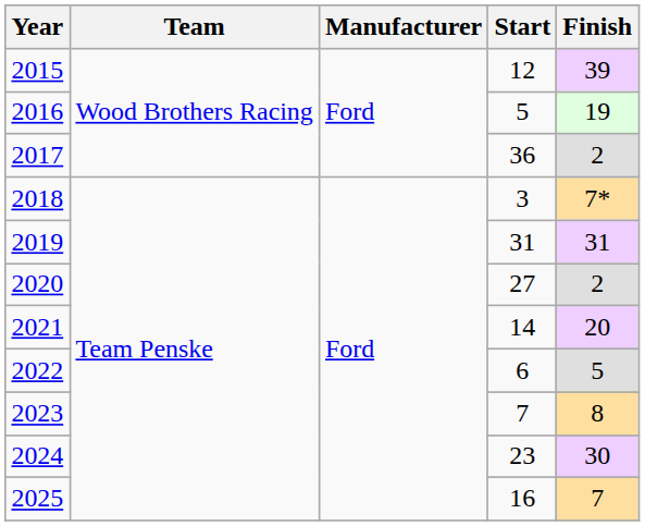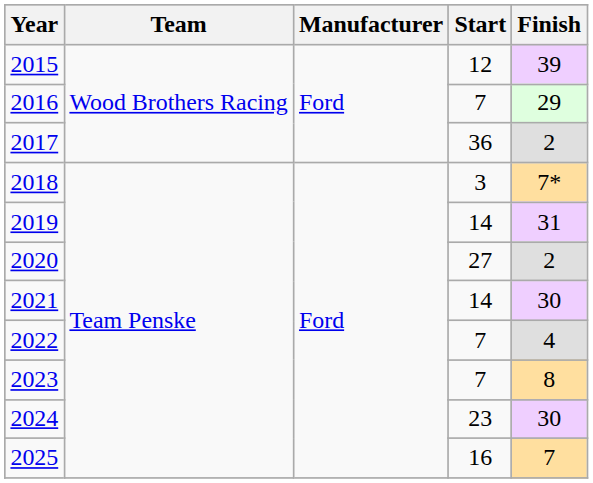 <table class="wikitable" style="font-size: 90%;">
 <tr>
 <th>Year</th>
 <th>Team</th>
 <th>Manufacturer</th>
 <th>Start</th>
 <th>Finish</th>
 </tr>
 <tr>
 <td><a href='#'>2015</a></td>
 <td rowspan=3><a href='#'>Wood Brothers Racing</a></td>
 <td rowspan=3><a href='#'>Ford</a></td>
 <td align=center>12</td>
 <td align=center style="background:#EFCFFF;">39</td>
 </tr>
 <tr>
 <td><a href='#'>2016</a></td>
-<td align=center>5</td>
-<td align=center style="background:#DFFFDF;">19</td>
+<td align=center>7</td>
+<td align=center style="background:#DFFFDF;">29</td>
 </tr>
 <tr>
 <td><a href='#'>2017</a></td>
 <td align=center>36</td>
 <td align=center style="background:#DFDFDF;">2</td>
 </tr>
 <tr>
 <td><a href='#'>2018</a></td>
 <td rowspan=8><a href='#'>Team Penske</a></td>
 <td rowspan=8><a href='#'>Ford</a></td>
 <td align=center>3</td>
 <td align=center style="background:#FFDF9F;">7*</td>
 </tr>
 <tr>
 <td><a href='#'>2019</a></td>
-<td align=center>31</td>
+<td align=center>14</td>
 <td align=center style="background:#EFCFFF;">31</td>
 </tr>
 <tr>
 <td><a href='#'>2020</a></td>
 <td align=center>27</td>
 <td align=center style="background:#DFDFDF;">2</td>
 </tr>
 <tr>
 <td><a href='#'>2021</a></td>
 <td align=center>14</td>
-<td align=center style="background:#EFCFFF;">20</td>
+<td align=center style="background:#EFCFFF;">30</td>
 </tr>
 <tr>
 <td><a href='#'>2022</a></td>
-<td align=center>6</td>
-<td align=center style="background:#DFDFDF;">5</td>
+<td align=center>7</td>
+<td align=center style="background:#DFDFDF;">4</td>
 </tr>
 <tr>
 <td><a href='#'>2023</a></td>
 <td align=center>7</td>
 <td align=center style="background:#FFDF9F;">8</td>
 </tr>
 <tr>
 <td><a href='#'>2024</a></td>
 <td align=center>23</td>
 <td align=center style="background:#EFCFFF;">30</td>
 </tr>
 <tr>
 <td><a href='#'>2025</a></td>
 <td align=center>16</td>
 <td align=center style="background:#FFDF9F;">7</td>
 </tr>
 </table>
